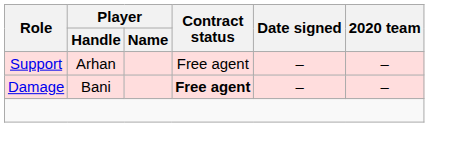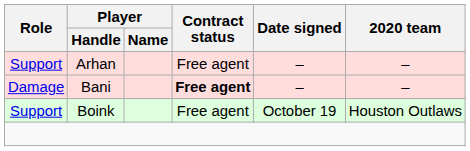 <table class="wikitable sortable floatright" style="font-size: 95%; text-align:center;">
 <tr>
 <th rowspan="2">Role</th>
 <th colspan="2">Player</th>
 <th rowspan="2">Contract<br>status</th>
 <th rowspan="2">Date signed</th>
 <th rowspan="2">2020 team</th>
 </tr>
 <tr>
 <th>Handle</th>
 <th>Name</th>
 </tr>
 <tr style="background:#fdd;">
 <td><a href='#'>Support</a></td>
 <td>Arhan</td>
 <td></td>
 <td>Free agent</td>
 <td>–</td>
 <td>–</td>
 </tr>
 <tr style="background:#fdd;">
 <td><a href='#'>Damage</a></td>
 <td>Bani</td>
 <td></td>
 <td><strong>Free agent</strong></td>
 <td>–</td>
 <td>–</td>
 </tr>
+<tr style="background:#dfd;">
+<td><a href='#'>Support</a></td>
+<td>Boink</td>
+<td></td>
+<td>Free agent</td>
+<td>October 19</td>
+<td>Houston Outlaws</td>
+</tr>
 <tr class="sortbottom">
 <td colspan="6"><br></td>
 </tr>
 </table>
